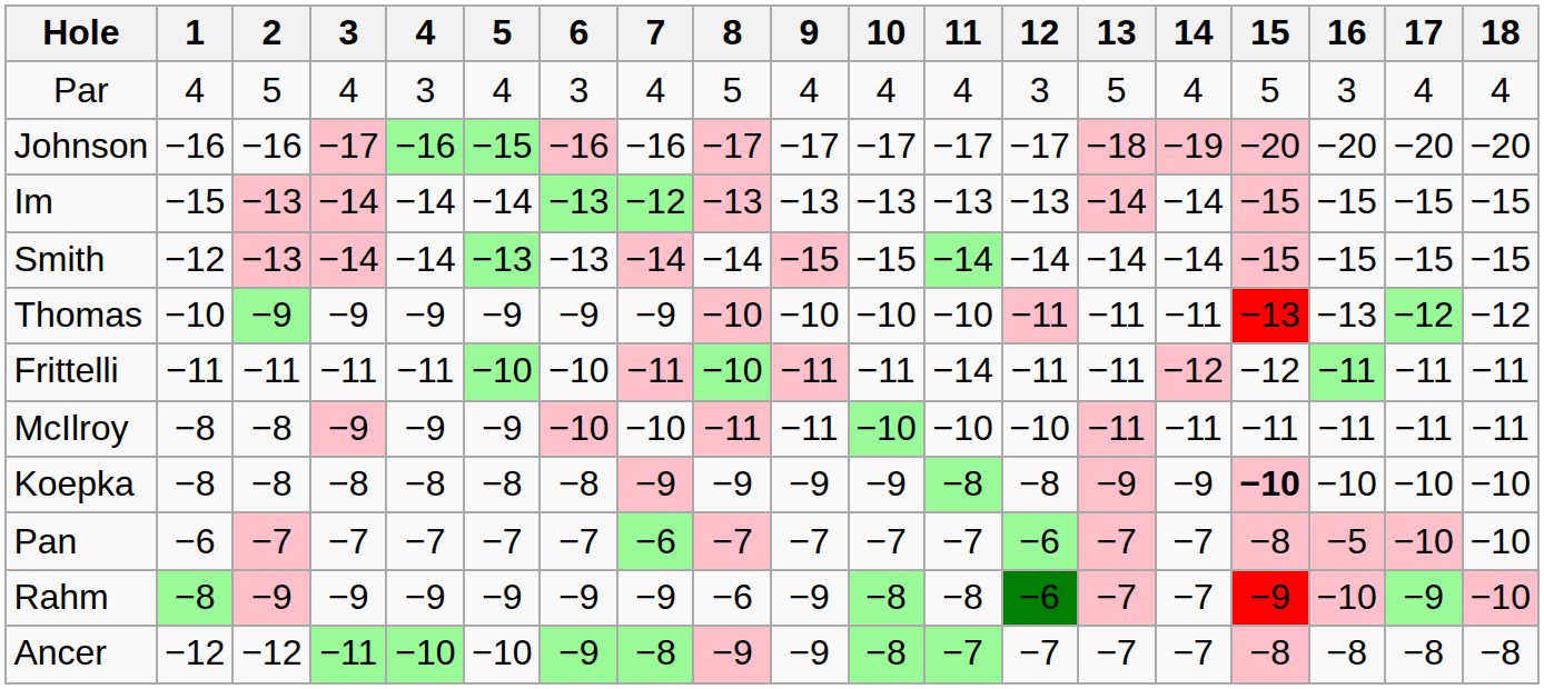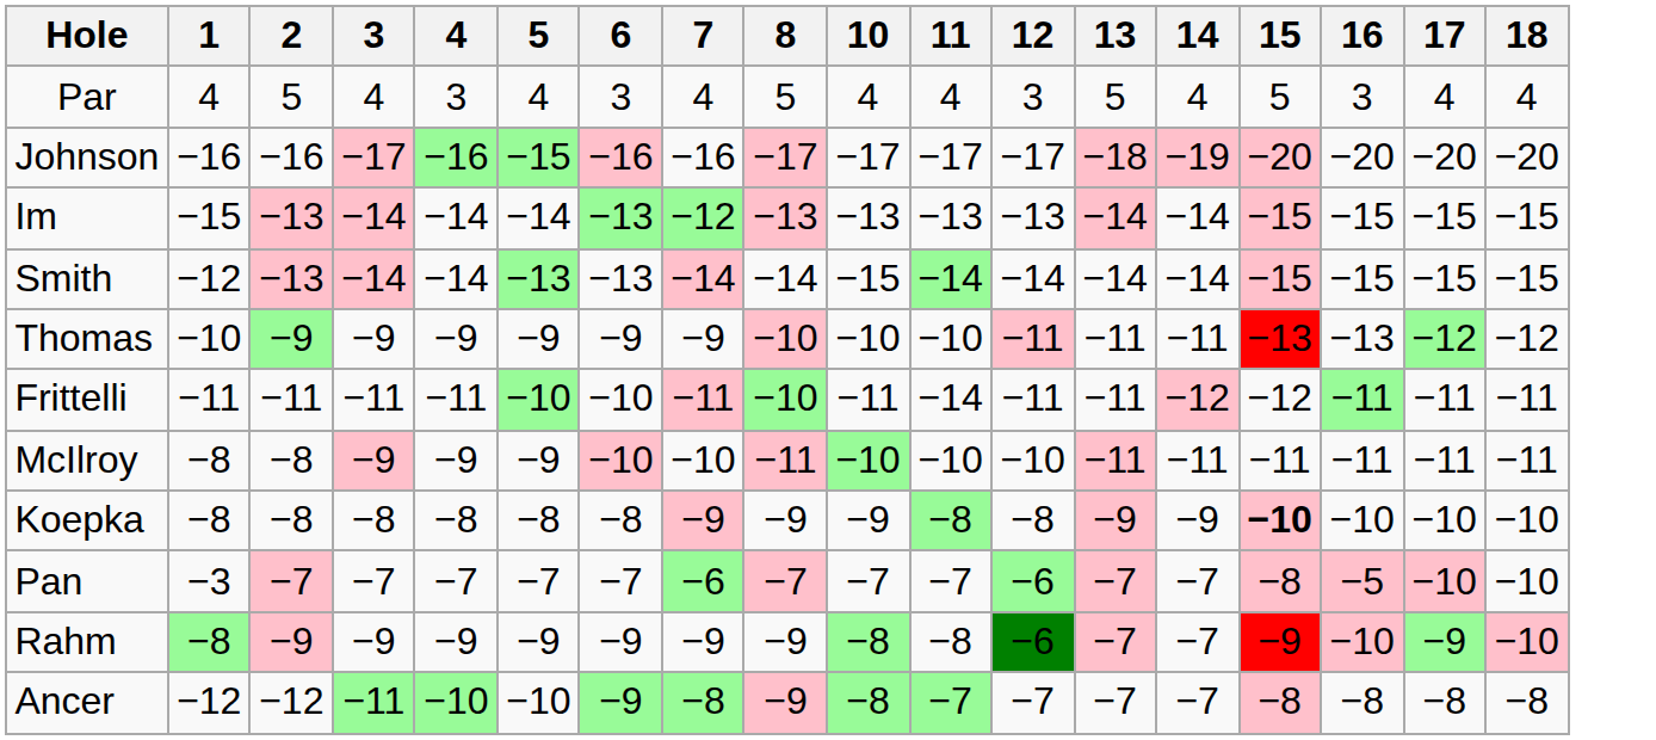 <table class="wikitable" style="text-align:center">
 <tr>
 <th>Hole</th>
 <th>1</th>
 <th>2</th>
 <th>3</th>
 <th>4</th>
 <th>5</th>
 <th>6</th>
 <th>7</th>
 <th>8</th>
-<th>9</th>
 <th>10</th>
 <th>11</th>
 <th>12</th>
 <th>13</th>
 <th>14</th>
 <th>15</th>
 <th>16</th>
 <th>17</th>
 <th>18</th>
 </tr>
 <tr>
 <td>Par</td>
 <td>4</td>
 <td>5</td>
 <td>4</td>
 <td>3</td>
 <td>4</td>
 <td>3</td>
 <td>4</td>
 <td>5</td>
-<td>4</td>
 <td>4</td>
 <td>4</td>
 <td>3</td>
 <td>5</td>
 <td>4</td>
 <td>5</td>
 <td>3</td>
 <td>4</td>
 <td>4</td>
 </tr>
 <tr>
 <td align=left> Johnson</td>
 <td>−16</td>
 <td>−16</td>
 <td style="background: Pink;">−17</td>
 <td style="background: PaleGreen;">−16</td>
 <td style="background: PaleGreen;">−15</td>
 <td style="background: Pink;">−16</td>
 <td>−16</td>
 <td style="background: Pink;">−17</td>
 <td>−17</td>
 <td>−17</td>
 <td>−17</td>
-<td>−17</td>
 <td style="background: Pink;">−18</td>
 <td style="background: Pink;">−19</td>
 <td style="background: Pink;">−20</td>
 <td>−20</td>
 <td>−20</td>
 <td>−20</td>
 </tr>
 <tr>
 <td align=left> Im</td>
 <td>−15</td>
 <td style="background: Pink;">−13</td>
 <td style="background: Pink;">−14</td>
 <td>−14</td>
 <td>−14</td>
 <td style="background: PaleGreen;">−13</td>
 <td style="background: PaleGreen;">−12</td>
 <td style="background: Pink;">−13</td>
 <td>−13</td>
 <td>−13</td>
 <td>−13</td>
-<td>−13</td>
 <td style="background: Pink;">−14</td>
 <td>−14</td>
 <td style="background: Pink;">−15</td>
 <td>−15</td>
 <td>−15</td>
 <td>−15</td>
 </tr>
 <tr>
 <td align=left> Smith</td>
 <td>−12</td>
 <td style="background: Pink;">−13</td>
 <td style="background: Pink;">−14</td>
 <td>−14</td>
 <td style="background: PaleGreen;">−13</td>
 <td>−13</td>
 <td style="background: Pink;">−14</td>
 <td>−14</td>
-<td style="background: Pink;">−15</td>
 <td>−15</td>
 <td style="background: PaleGreen;">−14</td>
 <td>−14</td>
 <td>−14</td>
 <td>−14</td>
 <td style="background: Pink;">−15</td>
 <td>−15</td>
 <td>−15</td>
 <td>−15</td>
 </tr>
 <tr>
 <td align=left> Thomas</td>
 <td>−10</td>
 <td style="background: PaleGreen;">−9</td>
 <td>−9</td>
 <td>−9</td>
 <td>−9</td>
 <td>−9</td>
 <td>−9</td>
 <td style="background: Pink;">−10</td>
 <td>−10</td>
 <td>−10</td>
-<td>−10</td>
 <td style="background: Pink;">−11</td>
 <td>−11</td>
 <td>−11</td>
 <td style="background: Red;">−13</td>
 <td>−13</td>
 <td style="background: PaleGreen;">−12</td>
 <td>−12</td>
 </tr>
 <tr>
 <td align=left> Frittelli</td>
 <td>−11</td>
 <td>−11</td>
 <td>−11</td>
 <td>−11</td>
 <td style="background: PaleGreen;">−10</td>
 <td>−10</td>
 <td style="background: Pink;">−11</td>
 <td style="background: PaleGreen;">−10</td>
-<td style="background: Pink;">−11</td>
 <td>−11</td>
 <td>−14</td>
 <td>−11</td>
 <td>−11</td>
 <td style="background: Pink;">−12</td>
 <td>−12</td>
 <td style="background: PaleGreen;">−11</td>
 <td>−11</td>
 <td>−11</td>
 </tr>
 <tr>
 <td align=left> McIlroy</td>
 <td>−8</td>
 <td>−8</td>
 <td style="background: Pink;">−9</td>
 <td>−9</td>
 <td>−9</td>
 <td style="background: Pink;">−10</td>
 <td>−10</td>
 <td style="background: Pink;">−11</td>
-<td>−11</td>
 <td style="background: PaleGreen;">−10</td>
 <td>−10</td>
 <td>−10</td>
 <td style="background: Pink;">−11</td>
 <td>−11</td>
 <td>−11</td>
 <td>−11</td>
 <td>−11</td>
 <td>−11</td>
 </tr>
 <tr>
 <td align=left> Koepka</td>
 <td>−8</td>
 <td>−8</td>
 <td>−8</td>
 <td>−8</td>
 <td>−8</td>
 <td>−8</td>
 <td style="background: Pink;">−9</td>
 <td>−9</td>
 <td>−9</td>
-<td>−9</td>
 <td style="background: PaleGreen;">−8</td>
 <td>−8</td>
 <td style="background: Pink;">−9</td>
 <td>−9</td>
 <td style="background: Pink;"><strong>−10</strong></td>
 <td>−10</td>
 <td>−10</td>
 <td>−10</td>
 </tr>
 <tr>
 <td align=left> Pan</td>
-<td>−6</td>
+<td>−3</td>
 <td style="background: Pink;">−7</td>
 <td>−7</td>
 <td>−7</td>
 <td>−7</td>
 <td>−7</td>
 <td style="background: PaleGreen;">−6</td>
 <td style="background: Pink;">−7</td>
-<td>−7</td>
 <td>−7</td>
 <td>−7</td>
 <td style="background: PaleGreen;">−6</td>
 <td style="background: Pink;">−7</td>
 <td>−7</td>
 <td style="background: Pink;">−8</td>
 <td style="background: Pink;">−5</td>
 <td style="background: Pink;">−10</td>
 <td>−10</td>
 </tr>
 <tr>
 <td align=left> Rahm</td>
 <td style="background: PaleGreen;">−8</td>
 <td style="background: Pink;">−9</td>
 <td>−9</td>
 <td>−9</td>
 <td>−9</td>
 <td>−9</td>
 <td>−9</td>
-<td>−6</td>
 <td>−9</td>
 <td style="background: PaleGreen;">−8</td>
 <td>−8</td>
 <td style="background: Green;">−6</td>
 <td style="background: Pink;">−7</td>
 <td>−7</td>
 <td style="background: Red;">−9</td>
 <td style="background: Pink;">−10</td>
 <td style="background: PaleGreen;">−9</td>
 <td style="background: Pink;">−10</td>
 </tr>
 <tr>
 <td align=left> Ancer</td>
 <td>−12</td>
 <td>−12</td>
 <td style="background: PaleGreen;">−11</td>
 <td style="background: PaleGreen;">−10</td>
 <td>−10</td>
 <td style="background: PaleGreen;">−9</td>
 <td style="background: PaleGreen;">−8</td>
 <td style="background: Pink;">−9</td>
-<td>−9</td>
 <td style="background: PaleGreen;">−8</td>
 <td style="background: PaleGreen;">−7</td>
 <td>−7</td>
 <td>−7</td>
 <td>−7</td>
 <td style="background: Pink;">−8</td>
 <td>−8</td>
 <td>−8</td>
 <td>−8</td>
 </tr>
 </table>
